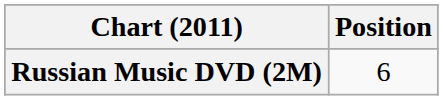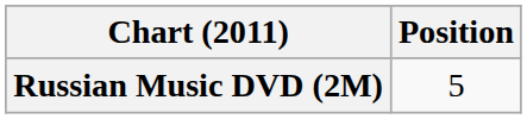 <table class="wikitable plainrowheaders" style="text-align:center">
 <tr>
 <th scope="col">Chart (2011)</th>
 <th scope="col">Position</th>
 </tr>
 <tr>
 <th scope="row">Russian Music DVD (2M)</th>
-<td>6</td>
+<td>5</td>
 </tr>
 </table>
